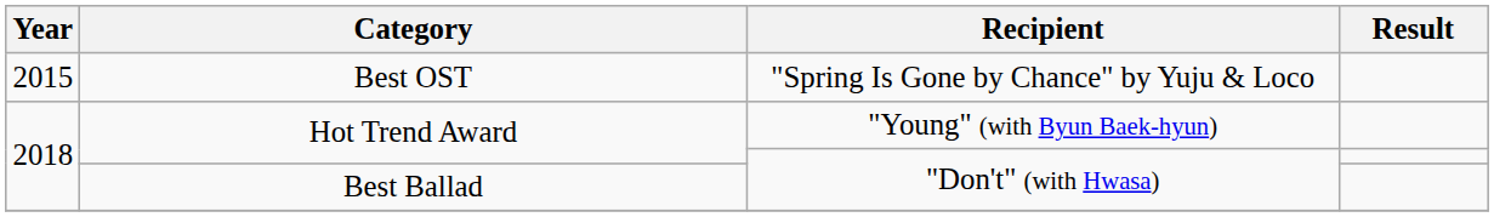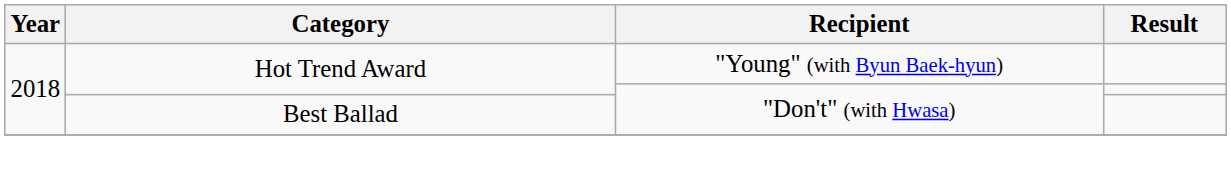 <table class="wikitable" style="text-align:center">
 <tr>
 <th width="5%">Year</th>
 <th width="45%">Category</th>
 <th width="40%">Recipient</th>
 <th width="10%">Result</th>
-</tr>
-<tr>
-<td>2015</td>
-<td>Best OST</td>
-<td>"Spring Is Gone by Chance" by Yuju & Loco</td>
-<td></td>
 </tr>
 <tr>
 <td rowspan="3">2018</td>
 <td rowspan="2">Hot Trend Award</td>
 <td>"Young" <small>(with <a href='#'>Byun Baek-hyun</a>)</small></td>
 <td></td>
 </tr>
 <tr>
 <td rowspan="2">"Don't" <small>(with <a href='#'>Hwasa</a>)</small></td>
 <td></td>
 </tr>
 <tr>
 <td>Best Ballad</td>
 <td></td>
 </tr>
 <tr>
 </tr>
 </table>
